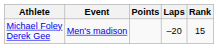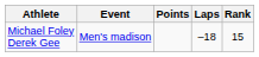 <table class=wikitable style=font-size:90%>
 <tr>
 <th>Athlete</th>
 <th>Event</th>
 <th>Points</th>
 <th>Laps</th>
 <th>Rank</th>
 </tr>
 <tr align=center>
 <td align=left><a href='#'>Michael Foley</a><br><a href='#'>Derek Gee</a></td>
 <td align=left><a href='#'>Men's madison</a></td>
 <td></td>
-<td>–20</td>
+<td>–18</td>
 <td>15</td>
 </tr>
 </table>
